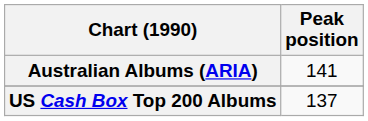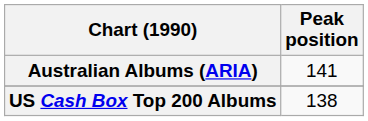 <table class="wikitable sortable plainrowheaders" style="text-align:center">
 <tr>
 <th scope="col">Chart (1990)</th>
 <th scope="col">Peak<br>position</th>
 </tr>
 <tr>
 <th scope="row">Australian Albums (<a href='#'>ARIA</a>)</th>
 <td>141</td>
 </tr>
 <tr>
 </tr>
 <tr>
 </tr>
 <tr>
 <th scope="row">US <em><a href='#'>Cash Box</a></em> Top 200 Albums</th>
-<td>137</td>
+<td>138</td>
 </tr>
 </table>
